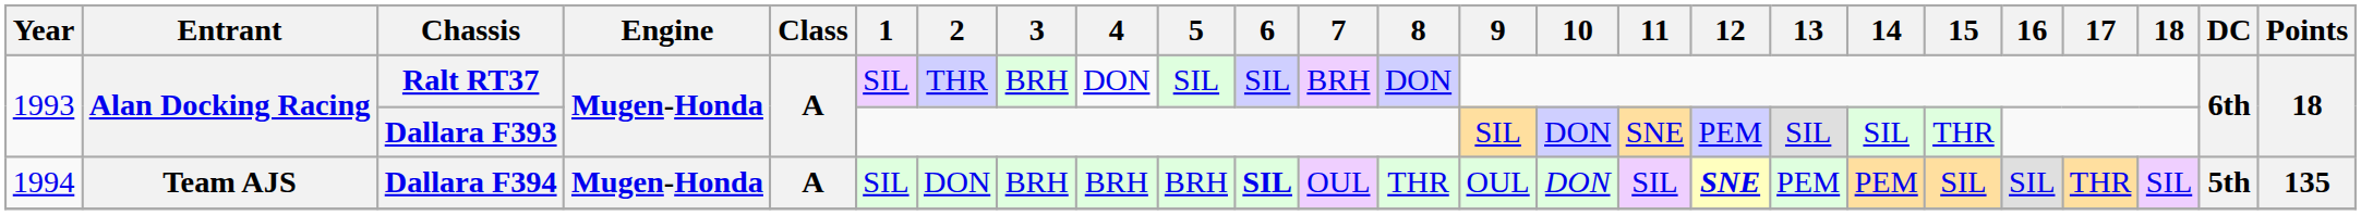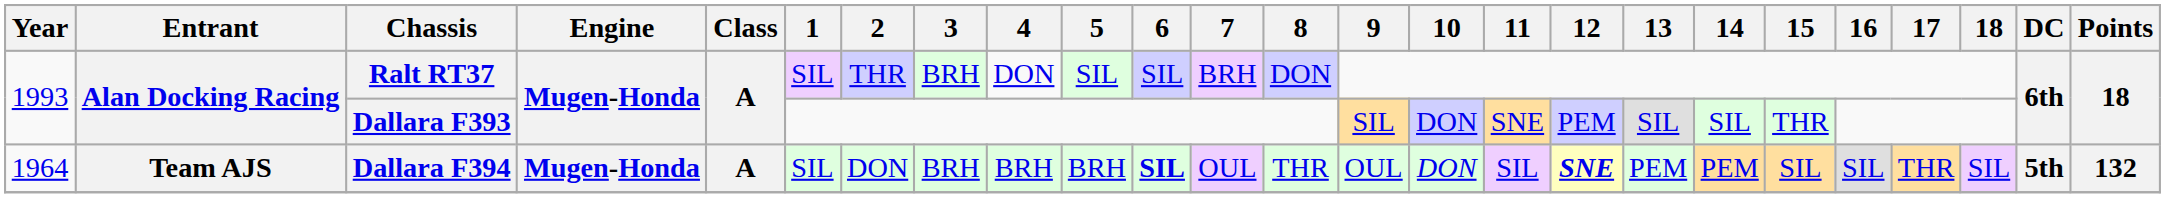 <table class="wikitable" style="text-align:center; font-size:85%">
 <tr>
 <th>Year</th>
 <th>Entrant</th>
 <th>Chassis</th>
 <th>Engine</th>
 <th>Class</th>
 <th>1</th>
 <th>2</th>
 <th>3</th>
 <th>4</th>
 <th>5</th>
 <th>6</th>
 <th>7</th>
 <th>8</th>
 <th>9</th>
 <th>10</th>
 <th>11</th>
 <th>12</th>
 <th>13</th>
 <th>14</th>
 <th>15</th>
 <th>16</th>
 <th>17</th>
 <th>18</th>
 <th>DC</th>
 <th>Points</th>
 </tr>
 <tr>
 <td rowspan=2><a href='#'>1993</a></td>
 <th rowspan=2 nowrap><a href='#'>Alan Docking Racing</a></th>
 <th nowrap><a href='#'>Ralt RT37</a></th>
 <th rowspan=2 nowrap><a href='#'>Mugen</a>-<a href='#'>Honda</a></th>
 <th rowspan=2>A</th>
 <td style="background:#EFCFFF;" align="center"><a href='#'>SIL</a><br></td>
 <td style="background:#CFCFFF;" align="center"><a href='#'>THR</a><br></td>
 <td style="background:#DFFFDF;" align="center"><a href='#'>BRH</a><br></td>
 <td align="background:#FFFFFF;" align="center"><a href='#'>DON</a><br></td>
 <td style="background:#DFFFDF;" align="center"><a href='#'>SIL</a><br></td>
 <td style="background:#CFCFFF;" align="center"><a href='#'>SIL</a><br></td>
 <td style="background:#EFCFFF;" align="center"><a href='#'>BRH</a><br></td>
 <td style="background:#CFCFFF;" align="center"><a href='#'>DON</a><br></td>
 <td colspan=10></td>
 <th rowspan=2>6th</th>
 <th rowspan=2>18</th>
 </tr>
 <tr>
 <th nowrap><a href='#'>Dallara F393</a></th>
 <td colspan=8></td>
 <td style="background:#FFDF9F;" align="center"><a href='#'>SIL</a><br></td>
 <td style="background:#CFCFFF;" align="center"><a href='#'>DON</a><br></td>
 <td style="background:#FFDF9F;" align="center"><a href='#'>SNE</a><br></td>
 <td style="background:#CFCFFF;" align="center"><a href='#'>PEM</a><br></td>
 <td style="background:#DFDFDF;" align="center"><a href='#'>SIL</a><br></td>
 <td style="background:#DFFFDF;" align="center"><a href='#'>SIL</a><br></td>
 <td style="background:#DFFFDF;" align="center"><a href='#'>THR</a><br></td>
 </tr>
 <tr>
-<td><a href='#'>1994</a></td>
+<td><a href='#'>1964</a></td>
 <th nowrap>Team AJS</th>
 <th nowrap><a href='#'>Dallara F394</a></th>
 <th nowrap><a href='#'>Mugen</a>-<a href='#'>Honda</a></th>
 <th>A</th>
 <td style="background:#DFFFDF;" align="center"><a href='#'>SIL</a><br></td>
 <td style="background:#DFFFDF;" align="center"><a href='#'>DON</a><br></td>
 <td style="background:#DFFFDF;" align="center"><a href='#'>BRH</a><br></td>
 <td style="background:#DFFFDF;" align="center"><a href='#'>BRH</a><br></td>
 <td style="background:#DFFFDF;" align="center"><a href='#'>BRH</a><br></td>
 <td style="background:#DFFFDF;" align="center"><strong><a href='#'>SIL</a><br></strong></td>
 <td style="background:#EFCFFF;" align="center"><a href='#'>OUL</a><br></td>
 <td style="background:#DFFFDF;" align="center"><a href='#'>THR</a><br></td>
 <td style="background:#DFFFDF;" align="center"><a href='#'>OUL</a><br></td>
 <td style="background:#DFFFDF;" align="center"><em><a href='#'>DON</a></em><br></td>
 <td style="background:#EFCFFF;" align="center"><a href='#'>SIL</a><br></td>
 <td style="background:#FFFFBF;" align="center"><strong><em><a href='#'>SNE</a></em></strong><br></td>
 <td style="background:#DFFFDF;" align="center"><a href='#'>PEM</a><br></td>
 <td style="background:#FFDF9F;" align="center"><a href='#'>PEM</a><br></td>
 <td style="background:#FFDF9F;" align="center"><a href='#'>SIL</a><br></td>
 <td style="background:#DFDFDF;" align="center"><a href='#'>SIL</a><br></td>
 <td style="background:#FFDF9F;" align="center"><a href='#'>THR</a><br></td>
 <td style="background:#EFCFFF;" align="center"><a href='#'>SIL</a><br></td>
 <th>5th</th>
-<th>135</th>
+<th>132</th>
 </tr>
 <tr>
 </tr>
 </table>
